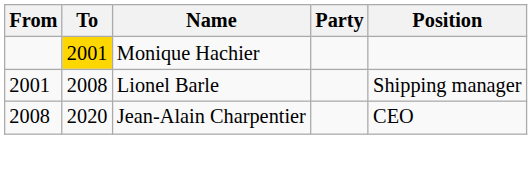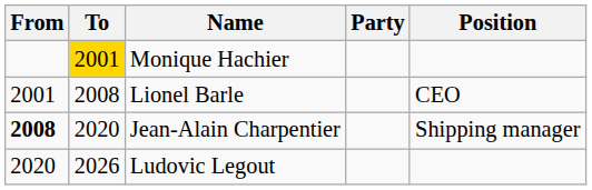 <table class="wikitable">
 <tr>
 <th>From</th>
 <th>To</th>
 <th>Name</th>
 <th>Party</th>
 <th>Position</th>
 </tr>
 <tr>
 <td></td>
 <td style="background: gold;">2001</td>
 <td>Monique Hachier</td>
 <td></td>
 <td></td>
 </tr>
 <tr>
 <td>2001</td>
 <td>2008</td>
 <td>Lionel Barle</td>
 <td></td>
+<td>CEO</td>
+</tr>
+<tr>
+<td><strong>2008</strong></td>
+<td>2020</td>
+<td>Jean-Alain Charpentier</td>
+<td></td>
 <td>Shipping manager</td>
 </tr>
 <tr>
-<td>2008</td>
 <td>2020</td>
-<td>Jean-Alain Charpentier</td>
+<td>2026</td>
+<td>Ludovic Legout</td>
 <td></td>
-<td>CEO</td>
+<td></td>
 </tr>
 </table>
